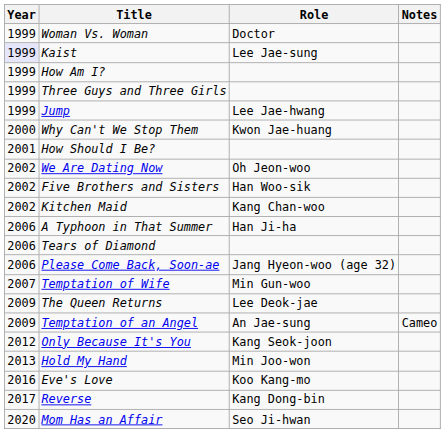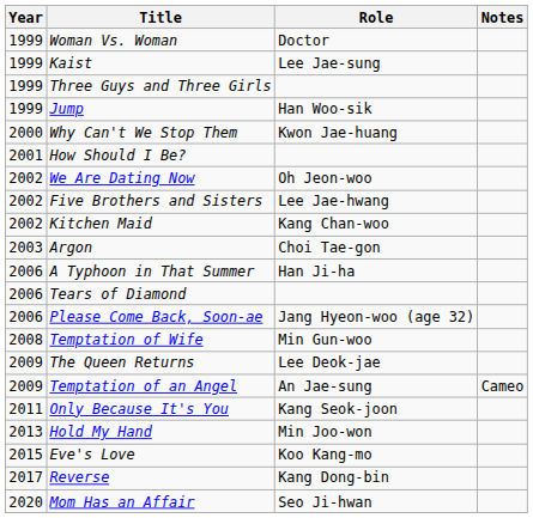 <table class="wikitable sortable plainrowheaders">
 <tr>
 <th scope="col">Year</th>
 <th scope="col">Title</th>
 <th scope="col">Role</th>
 <th scope="col" class="unsortable">Notes</th>
 </tr>
 <tr>
 <td>1999</td>
 <td><em>Woman Vs. Woman</em></td>
 <td>Doctor</td>
 <td></td>
 </tr>
 <tr>
-<td style="background: lavender;">1999</td>
+<td>1999</td>
 <td><em>Kaist</em></td>
 <td>Lee Jae-sung</td>
-<td></td>
-</tr>
-<tr>
-<td>1999</td>
-<td><em>How Am I?</em></td>
-<td></td>
 <td></td>
 </tr>
 <tr>
 <td>1999</td>
 <td><em>Three Guys and Three Girls</em></td>
 <td></td>
 <td></td>
 </tr>
 <tr>
 <td>1999</td>
 <td><em><a href='#'>Jump</a></em></td>
-<td>Lee Jae-hwang</td>
+<td>Han Woo-sik</td>
 <td></td>
 </tr>
 <tr>
 <td>2000</td>
 <td><em>Why Can't We Stop Them</em></td>
 <td>Kwon Jae-huang</td>
 <td></td>
 </tr>
 <tr>
 <td>2001</td>
 <td><em>How Should I Be?</em></td>
 <td></td>
 <td></td>
 </tr>
 <tr>
 <td>2002</td>
 <td><em><a href='#'>We Are Dating Now</a></em></td>
 <td>Oh Jeon-woo</td>
 <td></td>
 </tr>
 <tr>
 <td>2002</td>
 <td><em>Five Brothers and Sisters</em></td>
-<td>Han Woo-sik</td>
+<td>Lee Jae-hwang</td>
 <td></td>
 </tr>
 <tr>
 <td>2002</td>
 <td><em>Kitchen Maid</em></td>
 <td>Kang Chan-woo</td>
+<td></td>
+</tr>
+<tr>
+<td>2003</td>
+<td><em>Argon</em></td>
+<td>Choi Tae-gon</td>
 <td></td>
 </tr>
 <tr>
 <td>2006</td>
 <td><em>A Typhoon in That Summer</em></td>
 <td>Han Ji-ha</td>
 <td></td>
 </tr>
 <tr>
 <td>2006</td>
 <td><em>Tears of Diamond</em></td>
 <td></td>
 <td></td>
 </tr>
 <tr>
 <td>2006</td>
 <td><em><a href='#'>Please Come Back, Soon-ae</a></em></td>
 <td>Jang Hyeon-woo (age 32)</td>
 <td></td>
 </tr>
 <tr>
-<td>2007</td>
+<td>2008</td>
 <td><em><a href='#'>Temptation of Wife</a></em></td>
 <td>Min Gun-woo</td>
 <td></td>
 </tr>
 <tr>
 <td>2009</td>
 <td><em>The Queen Returns</em></td>
 <td>Lee Deok-jae</td>
 <td></td>
 </tr>
 <tr>
 <td>2009</td>
 <td><em><a href='#'>Temptation of an Angel</a></em></td>
 <td>An Jae-sung</td>
 <td>Cameo</td>
 </tr>
 <tr>
-<td>2012</td>
+<td>2011</td>
 <td><em><a href='#'>Only Because It's You</a></em></td>
 <td>Kang Seok-joon</td>
 <td></td>
 </tr>
 <tr>
 <td>2013</td>
 <td><em><a href='#'>Hold My Hand</a></em></td>
 <td>Min Joo-won</td>
 <td></td>
 </tr>
 <tr>
-<td>2016</td>
+<td>2015</td>
 <td><em>Eve's Love</em></td>
 <td>Koo Kang-mo</td>
 <td></td>
 </tr>
 <tr>
 <td>2017</td>
 <td><em><a href='#'>Reverse</a></em></td>
 <td>Kang Dong-bin</td>
 <td></td>
 </tr>
 <tr>
 <td>2020</td>
 <td><em><a href='#'>Mom Has an Affair</a></em></td>
 <td>Seo Ji-hwan</td>
 <td></td>
 </tr>
 </table>
